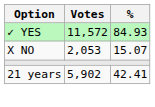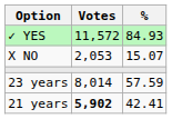 <table class="wikitable">
 <tr>
 <th>Option</th>
 <th>Votes</th>
 <th>%</th>
 </tr>
 <tr>
 <td style=background:#bbf8be>✓ YES</td>
 <td style=background:#bbf8be>11,572</td>
 <td style=background:#bbf8be>84.93</td>
 </tr>
 <tr>
 <td>X NO</td>
 <td>2,053</td>
 <td>15.07</td>
 </tr>
 <tr>
 <td colspan="3" bgcolor="#E9E9E9"></td>
 </tr>
 <tr>
+<td>23 years</td>
+<td>8,014</td>
+<td>57.59</td>
+</tr>
+<tr>
 <td>21 years</td>
-<td>5,902</td>
+<td><strong>5,902</strong></td>
 <td>42.41</td>
 </tr>
 </table>
